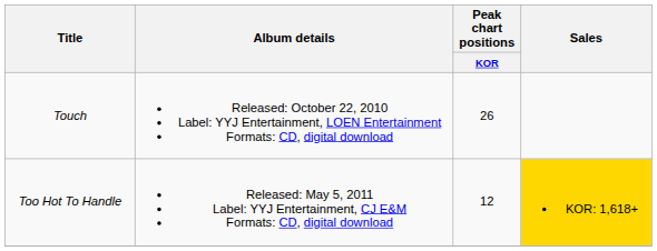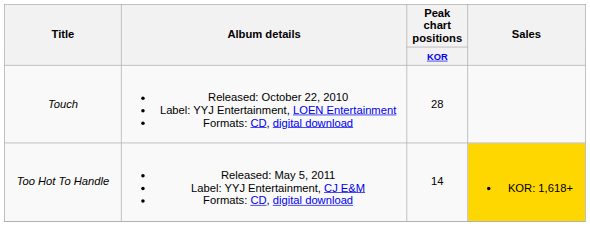 <table class="wikitable plainrowheaders" style="text-align:center;">
 <tr>
 <th scope="col" rowspan="2" style="width:10em;">Title</th>
 <th scope="col" rowspan="2" style="width:25em;">Album details</th>
 <th scope="col" colspan="1" style="width:5em;">Peak chart positions</th>
 <th scope="col" rowspan="2" style="width:10em;">Sales</th>
 </tr>
 <tr>
 <th><small><a href='#'>KOR</a></small><br></th>
 </tr>
 <tr>
 <td><em>Touch</em></td>
 <td><br><ul><li>Released: October 22, 2010</li><li>Label: YYJ Entertainment, <a href='#'>LOEN Entertainment</a></li><li>Formats: <a href='#'>CD</a>, <a href='#'>digital download</a></li></ul></td>
-<td>26</td>
+<td>28</td>
 <td></td>
 </tr>
 <tr>
 <td><em>Too Hot To Handle</em></td>
 <td><br><ul><li>Released: May 5, 2011</li><li>Label: YYJ Entertainment, <a href='#'>CJ E&M</a></li><li>Formats: <a href='#'>CD</a>, <a href='#'>digital download</a></li></ul></td>
-<td>12</td>
+<td>14</td>
 <td style="background: gold;"><br><ul><li>KOR: 1,618+</li></ul></td>
 </tr>
 <tr>
 </tr>
 </table>
